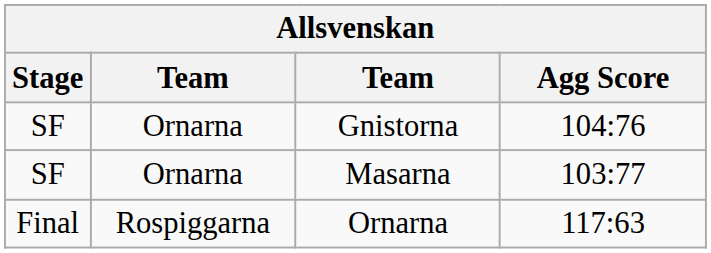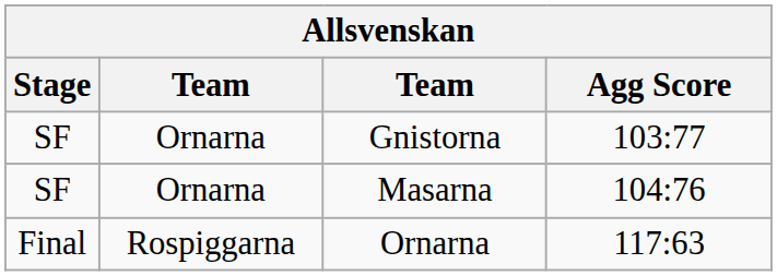 <table class="wikitable">
 <tr>
 <th colspan="4">Allsvenskan</th>
 </tr>
 <tr>
 <th width=20>Stage</th>
 <th width=100>Team</th>
 <th width=100>Team</th>
 <th width=100>Agg Score</th>
 </tr>
 <tr align=center>
 <td>SF</td>
 <td>Ornarna</td>
 <td>Gnistorna</td>
-<td>104:76</td>
+<td>103:77</td>
 </tr>
 <tr align=center>
 <td>SF</td>
 <td>Ornarna</td>
 <td>Masarna</td>
-<td>103:77</td>
+<td>104:76</td>
 </tr>
 <tr align=center>
 <td>Final</td>
 <td>Rospiggarna</td>
 <td>Ornarna</td>
 <td>117:63</td>
 </tr>
 </table>
